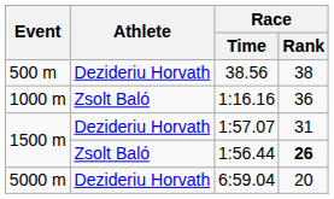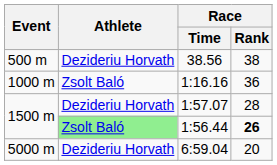 <table class="wikitable" border="1" style="font-size:90%">
 <tr>
 <th rowspan=2>Event</th>
 <th rowspan=2>Athlete</th>
 <th colspan=2>Race</th>
 </tr>
 <tr>
 <th>Time</th>
 <th>Rank</th>
 </tr>
 <tr>
 <td>500 m</td>
 <td><a href='#'>Dezideriu Horvath</a></td>
 <td align=center>38.56</td>
 <td align=center>38</td>
 </tr>
 <tr>
 <td>1000 m</td>
 <td><a href='#'>Zsolt Baló</a></td>
 <td align=center>1:16.16</td>
 <td align=center>36</td>
 </tr>
 <tr>
 <td rowspan=2>1500 m</td>
 <td><a href='#'>Dezideriu Horvath</a></td>
 <td align=center>1:57.07</td>
-<td align=center>31</td>
+<td align=center>28</td>
 </tr>
 <tr>
-<td><a href='#'>Zsolt Baló</a></td>
+<td style="background: lightgreen;"><a href='#'>Zsolt Baló</a></td>
 <td align=center>1:56.44</td>
 <td align=center><strong>26</strong></td>
 </tr>
 <tr>
 <td>5000 m</td>
 <td><a href='#'>Dezideriu Horvath</a></td>
 <td align=center>6:59.04</td>
 <td align=center>20</td>
 </tr>
 </table>
